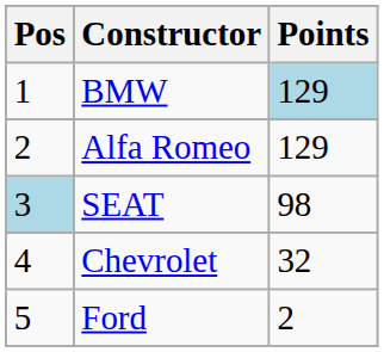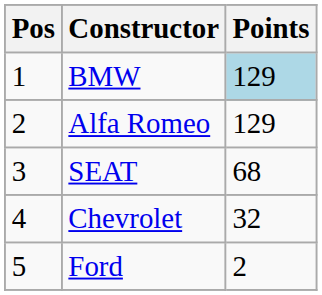 <table class="wikitable" style="font-size: 95%;">
 <tr>
 <th>Pos</th>
 <th>Constructor</th>
 <th>Points</th>
 </tr>
 <tr>
 <td>1</td>
 <td> <a href='#'>BMW</a></td>
 <td style="background: lightblue;">129</td>
 </tr>
 <tr>
 <td>2</td>
 <td> <a href='#'>Alfa Romeo</a></td>
 <td>129</td>
 </tr>
 <tr>
-<td style="background: lightblue;">3</td>
+<td>3</td>
 <td> <a href='#'>SEAT</a></td>
-<td>98</td>
+<td>68</td>
 </tr>
 <tr>
 <td>4</td>
 <td> <a href='#'>Chevrolet</a></td>
 <td>32</td>
 </tr>
 <tr>
 <td>5</td>
 <td> <a href='#'>Ford</a></td>
 <td>2</td>
 </tr>
 </table>
